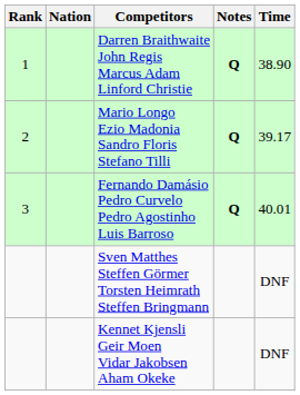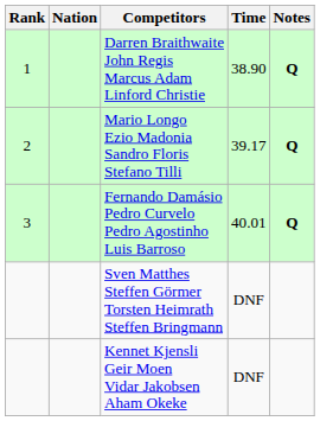 <table class="wikitable sortable" style="text-align:center">
 <tr>
 <th>Rank</th>
 <th>Nation</th>
 <th>Competitors</th>
+<th>Time</th>
 <th>Notes</th>
-<th>Time</th>
 </tr>
 <tr bgcolor=ccffcc>
 <td>1</td>
 <td align=left></td>
 <td align=left><a href='#'>Darren Braithwaite</a><br><a href='#'>John Regis</a><br><a href='#'>Marcus Adam</a><br><a href='#'>Linford Christie</a></td>
+<td>38.90</td>
 <td><strong>Q</strong></td>
-<td>38.90</td>
 </tr>
 <tr bgcolor=ccffcc>
 <td>2</td>
 <td align=left></td>
 <td align=left><a href='#'>Mario Longo</a><br><a href='#'>Ezio Madonia</a><br><a href='#'>Sandro Floris</a><br><a href='#'>Stefano Tilli</a></td>
+<td>39.17</td>
 <td><strong>Q</strong></td>
-<td>39.17</td>
 </tr>
 <tr bgcolor=ccffcc>
 <td>3</td>
 <td align=left></td>
 <td align=left><a href='#'>Fernando Damásio</a><br><a href='#'>Pedro Curvelo</a><br><a href='#'>Pedro Agostinho</a><br><a href='#'>Luis Barroso</a></td>
+<td>40.01</td>
 <td><strong>Q</strong></td>
-<td>40.01</td>
 </tr>
 <tr>
 <td></td>
 <td align=left></td>
 <td align=left><a href='#'>Sven Matthes</a><br><a href='#'>Steffen Görmer</a><br><a href='#'>Torsten Heimrath</a><br><a href='#'>Steffen Bringmann</a></td>
+<td>DNF</td>
 <td></td>
-<td>DNF</td>
 </tr>
 <tr>
 <td></td>
 <td align=left></td>
 <td align=left><a href='#'>Kennet Kjensli</a><br><a href='#'>Geir Moen</a><br><a href='#'>Vidar Jakobsen</a><br><a href='#'>Aham Okeke</a></td>
+<td>DNF</td>
 <td></td>
-<td>DNF</td>
 </tr>
 </table>
